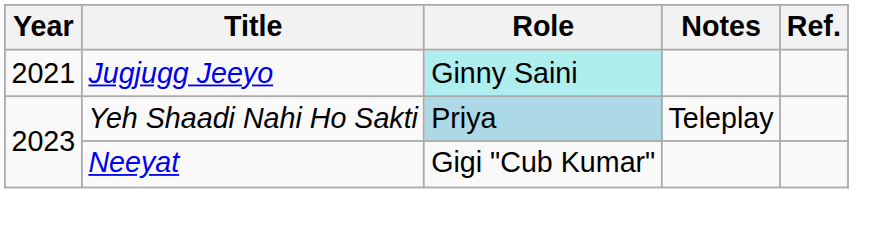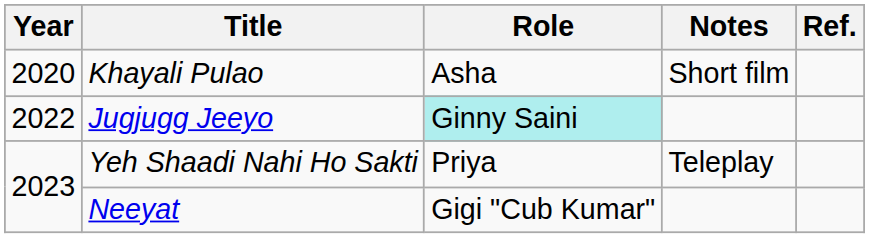 <table class="wikitable">
 <tr>
 <th>Year</th>
 <th>Title</th>
 <th>Role</th>
 <th>Notes</th>
 <th>Ref.</th>
 </tr>
 <tr>
-<td>2021</td>
+<td>2020</td>
+<td><em>Khayali Pulao</em></td>
+<td>Asha</td>
+<td>Short film</td>
+<td></td>
+</tr>
+<tr>
+<td>2022</td>
 <td><em><a href='#'>Jugjugg Jeeyo</a></em></td>
 <td style="background: paleturquoise;">Ginny Saini</td>
 <td></td>
 <td></td>
 </tr>
 <tr>
 <td rowspan="2">2023</td>
 <td><em>Yeh Shaadi Nahi Ho Sakti</em></td>
-<td style="background: lightblue;">Priya</td>
+<td>Priya</td>
 <td>Teleplay</td>
 <td></td>
 </tr>
 <tr>
 <td><em><a href='#'>Neeyat</a></em></td>
 <td>Gigi "Cub Kumar"</td>
 <td></td>
 <td></td>
 </tr>
 </table>
